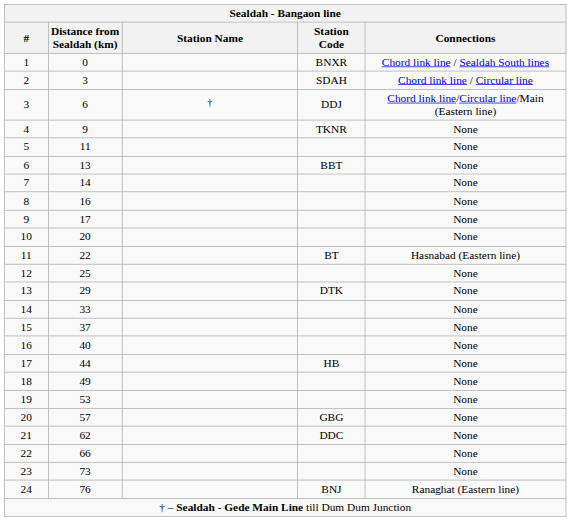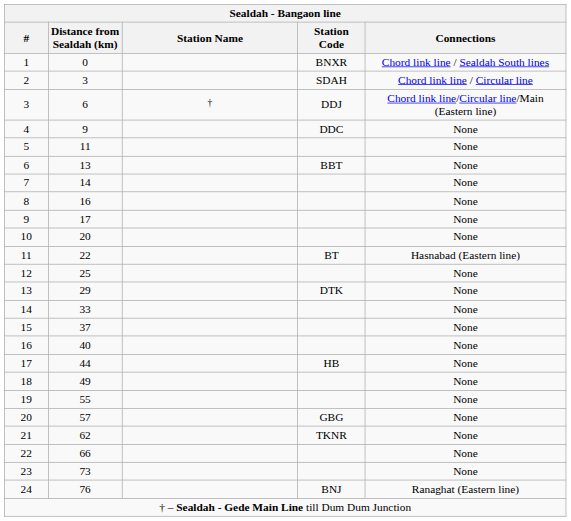 <table class="wikitable" style="text-align:center; width:50%;">
 <tr>
 <th colspan="5"><strong>Sealdah - Bangaon line</strong></th>
 </tr>
 <tr>
 <th style="width:1%;">#</th>
 <th style="width:1%;">Distance from Sealdah (km)</th>
 <th style="width:5%;">Station Name</th>
 <th style="width:1%;">Station Code</th>
 <th style="width:5%;">Connections</th>
 </tr>
 <tr>
 <td>1</td>
 <td>0</td>
 <td><strong></strong></td>
 <td>BNXR</td>
 <td><a href='#'>Chord link line</a> / <a href='#'>Sealdah South lines</a></td>
 </tr>
 <tr>
 <td>2</td>
 <td>3</td>
 <td></td>
 <td>SDAH</td>
 <td><a href='#'>Chord link line</a> / <a href='#'>Circular line</a></td>
 </tr>
 <tr>
 <td>3</td>
 <td>6</td>
 <td><strong></strong><sup>†</sup></td>
 <td>DDJ</td>
 <td><a href='#'>Chord link line</a>/<a href='#'>Circular line</a>/Main (Eastern line)</td>
 </tr>
 <tr>
 <td>4</td>
 <td>9</td>
 <td></td>
-<td>TKNR</td>
+<td>DDC</td>
 <td>None</td>
 </tr>
 <tr>
 <td>5</td>
 <td>11</td>
 <td></td>
 <td></td>
 <td>None</td>
 </tr>
 <tr>
 <td>6</td>
 <td>13</td>
 <td></td>
 <td>BBT</td>
 <td>None</td>
 </tr>
 <tr>
 <td>7</td>
 <td>14</td>
 <td></td>
 <td></td>
 <td>None</td>
 </tr>
 <tr>
 <td>8</td>
 <td>16</td>
 <td></td>
 <td></td>
 <td>None</td>
 </tr>
 <tr>
 <td>9</td>
 <td>17</td>
 <td></td>
 <td></td>
 <td>None</td>
 </tr>
 <tr>
 <td>10</td>
 <td>20</td>
 <td></td>
 <td></td>
 <td>None</td>
 </tr>
 <tr>
 <td>11</td>
 <td>22</td>
 <td><strong></strong></td>
 <td>BT</td>
 <td>Hasnabad (Eastern line)</td>
 </tr>
 <tr>
 <td>12</td>
 <td>25</td>
 <td></td>
 <td></td>
 <td>None</td>
 </tr>
 <tr>
 <td>13</td>
 <td>29</td>
 <td><strong></strong></td>
 <td>DTK</td>
 <td>None</td>
 </tr>
 <tr>
 <td>14</td>
 <td>33</td>
 <td></td>
 <td></td>
 <td>None</td>
 </tr>
 <tr>
 <td>15</td>
 <td>37</td>
 <td></td>
 <td></td>
 <td>None</td>
 </tr>
 <tr>
 <td>16</td>
 <td>40</td>
 <td></td>
 <td></td>
 <td>None</td>
 </tr>
 <tr>
 <td>17</td>
 <td>44</td>
 <td><strong></strong></td>
 <td>HB</td>
 <td>None</td>
 </tr>
 <tr>
 <td>18</td>
 <td>49</td>
 <td></td>
 <td></td>
 <td>None</td>
 </tr>
 <tr>
 <td>19</td>
-<td>53</td>
+<td>55</td>
 <td></td>
 <td></td>
 <td>None</td>
 </tr>
 <tr>
 <td>20</td>
 <td>57</td>
 <td><strong></strong></td>
 <td>GBG</td>
 <td>None</td>
 </tr>
 <tr>
 <td>21</td>
 <td>62</td>
 <td></td>
-<td>DDC</td>
+<td>TKNR</td>
 <td>None</td>
 </tr>
 <tr>
 <td>22</td>
 <td>66</td>
 <td></td>
 <td></td>
 <td>None</td>
 </tr>
 <tr>
 <td>23</td>
 <td>73</td>
 <td></td>
 <td></td>
 <td>None</td>
 </tr>
 <tr>
 <td>24</td>
 <td>76</td>
 <td><strong></strong></td>
 <td>BNJ</td>
 <td>Ranaghat (Eastern line)</td>
 </tr>
 <tr>
 <td colspan="5">† – <strong>Sealdah - Gede Main Line</strong> till Dum Dum Junction</td>
 </tr>
 </table>
